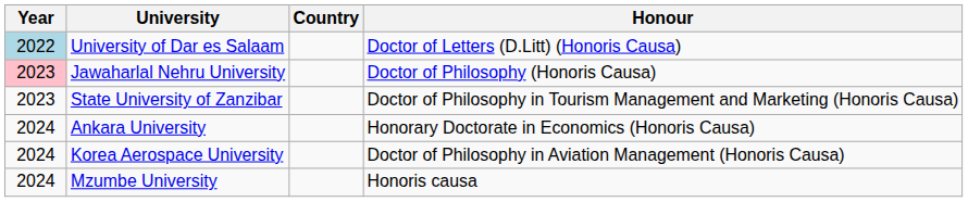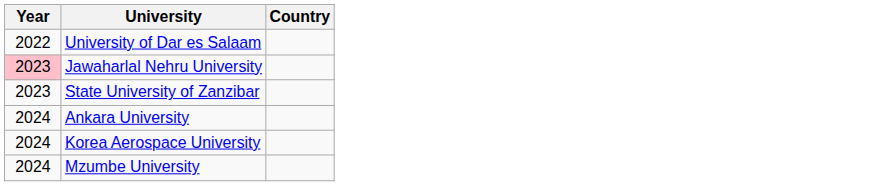 <table class="wikitable">
 <tr>
 <th width="50px">Year</th>
 <th>University</th>
 <th>Country</th>
-<th>Honour</th>
 </tr>
 <tr>
-<td align="center" style="background: lightblue;">2022</td>
+<td align="center">2022</td>
 <td><a href='#'>University of Dar es Salaam</a></td>
 <td></td>
-<td><a href='#'>Doctor of Letters</a> (D.Litt) (<a href='#'>Honoris Causa</a>)</td>
 </tr>
 <tr>
 <td align="center" style="background: pink;">2023</td>
 <td><a href='#'>Jawaharlal Nehru University</a></td>
 <td></td>
-<td><a href='#'>Doctor of Philosophy</a> (Honoris Causa)</td>
 </tr>
 <tr>
 <td align="center">2023</td>
 <td><a href='#'>State University of Zanzibar</a></td>
 <td></td>
-<td>Doctor of Philosophy in Tourism Management and Marketing (Honoris Causa)</td>
 </tr>
 <tr>
 <td align="center">2024</td>
 <td><a href='#'>Ankara University</a></td>
 <td></td>
-<td>Honorary Doctorate in Economics (Honoris Causa) </td>
 </tr>
 <tr>
 <td align="center">2024</td>
 <td><a href='#'>Korea Aerospace University</a></td>
 <td></td>
-<td>Doctor of Philosophy in Aviation Management (Honoris Causa)</td>
 </tr>
 <tr>
 <td align="center">2024</td>
 <td><a href='#'>Mzumbe University</a></td>
 <td></td>
-<td>Honoris causa</td>
 </tr>
 </table>
